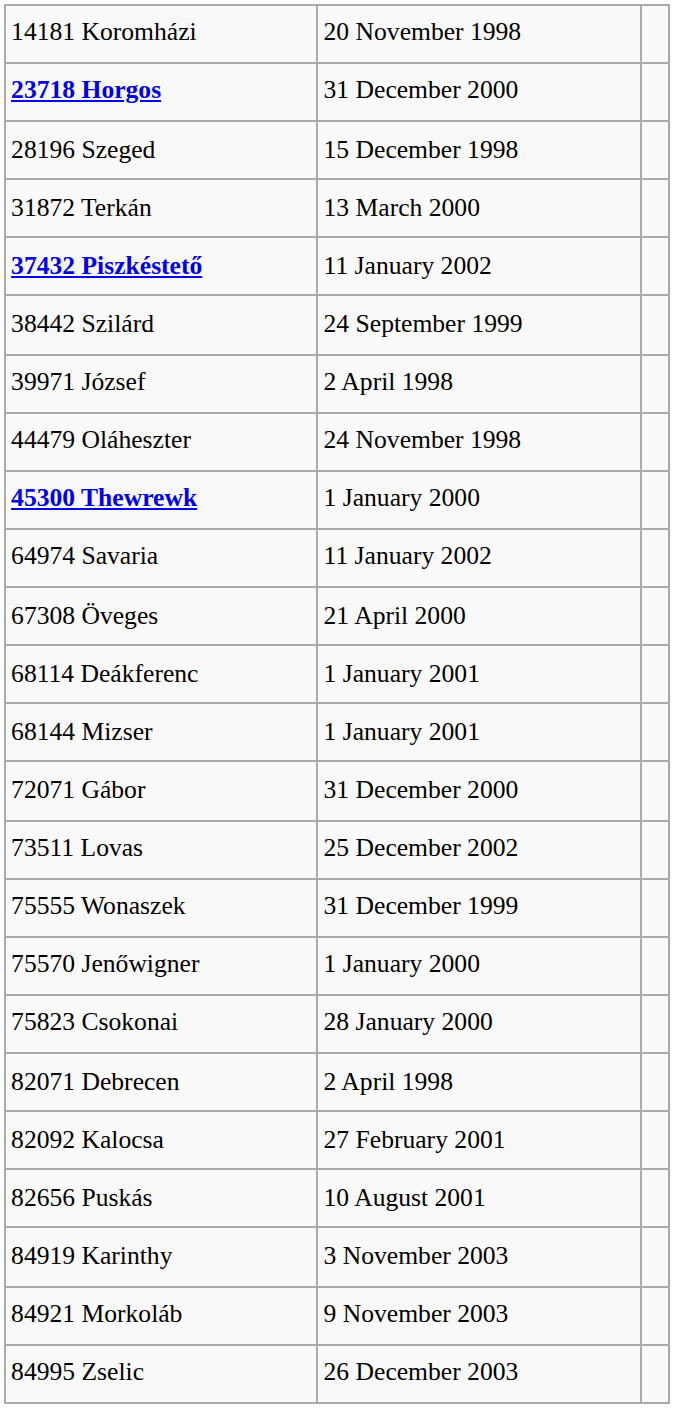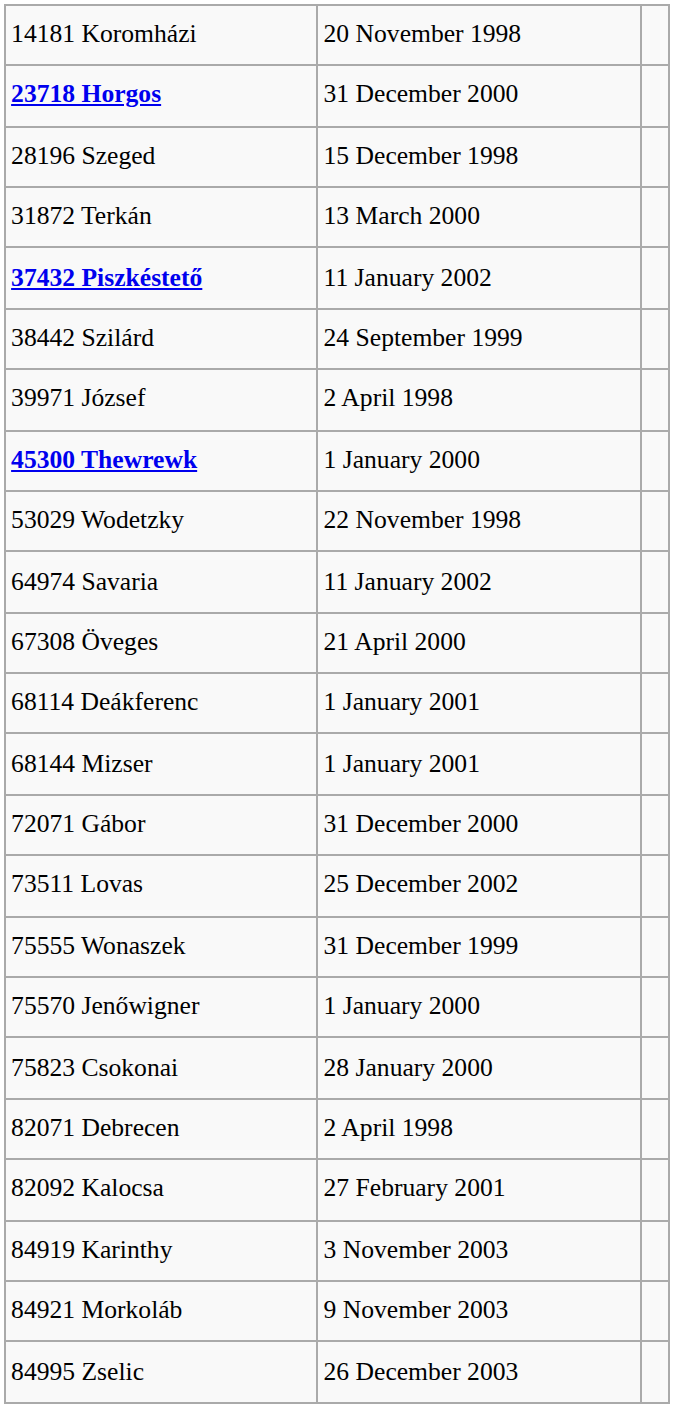 <table class="wikitable" style="font-size: 80%; float: left; width: 26em; margin-right: 1em; height: 700px">
 <tr>
 <td>14181 Koromházi</td>
 <td>20 November 1998</td>
 <td> </td>
 </tr>
 <tr>
 <td><strong><a href='#'>23718 Horgos</a></strong></td>
 <td>31 December 2000</td>
 <td> </td>
 </tr>
 <tr>
 <td>28196 Szeged</td>
 <td>15 December 1998</td>
 <td> </td>
 </tr>
 <tr>
 <td>31872 Terkán</td>
 <td>13 March 2000</td>
 <td> </td>
 </tr>
 <tr>
 <td><strong><a href='#'>37432 Piszkéstető</a></strong></td>
 <td>11 January 2002</td>
 <td> </td>
 </tr>
 <tr>
 <td>38442 Szilárd</td>
 <td>24 September 1999</td>
 <td> </td>
 </tr>
 <tr>
 <td>39971 József</td>
 <td>2 April 1998</td>
 <td> </td>
 </tr>
 <tr>
-<td>44479 Oláheszter</td>
-<td>24 November 1998</td>
+<td><strong><a href='#'>45300 Thewrewk</a></strong></td>
+<td>1 January 2000</td>
 <td> </td>
 </tr>
 <tr>
-<td><strong><a href='#'>45300 Thewrewk</a></strong></td>
-<td>1 January 2000</td>
+<td>53029 Wodetzky</td>
+<td>22 November 1998</td>
 <td> </td>
 </tr>
 <tr>
 <td>64974 Savaria</td>
 <td>11 January 2002</td>
 <td> </td>
 </tr>
 <tr>
 <td>67308 Öveges</td>
 <td>21 April 2000</td>
 <td> </td>
 </tr>
 <tr>
 <td>68114 Deákferenc</td>
 <td>1 January 2001</td>
 <td> </td>
 </tr>
 <tr>
 <td>68144 Mizser</td>
 <td>1 January 2001</td>
 <td> </td>
 </tr>
 <tr>
 <td>72071 Gábor</td>
 <td>31 December 2000</td>
 <td> </td>
 </tr>
 <tr>
 <td>73511 Lovas</td>
 <td>25 December 2002</td>
 <td></td>
 </tr>
 <tr>
 <td>75555 Wonaszek</td>
 <td>31 December 1999</td>
 <td> </td>
 </tr>
 <tr>
 <td>75570 Jenőwigner</td>
 <td>1 January 2000</td>
 <td> </td>
 </tr>
 <tr>
 <td>75823 Csokonai</td>
 <td>28 January 2000</td>
 <td> </td>
 </tr>
 <tr>
 <td>82071 Debrecen</td>
 <td>2 April 1998</td>
 <td> </td>
 </tr>
 <tr>
 <td>82092 Kalocsa</td>
 <td>27 February 2001</td>
 <td> </td>
 </tr>
 <tr>
-<td>82656 Puskás</td>
-<td>10 August 2001</td>
-<td> </td>
-</tr>
-<tr>
 <td>84919 Karinthy</td>
 <td>3 November 2003</td>
 <td> </td>
 </tr>
 <tr>
 <td>84921 Morkoláb</td>
 <td>9 November 2003</td>
 <td> </td>
 </tr>
 <tr>
 <td>84995 Zselic</td>
 <td>26 December 2003</td>
 <td></td>
 </tr>
 </table>
